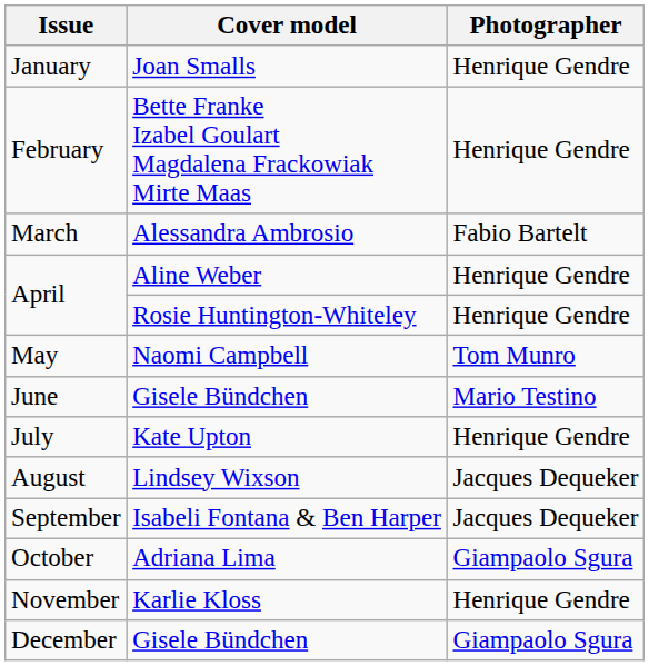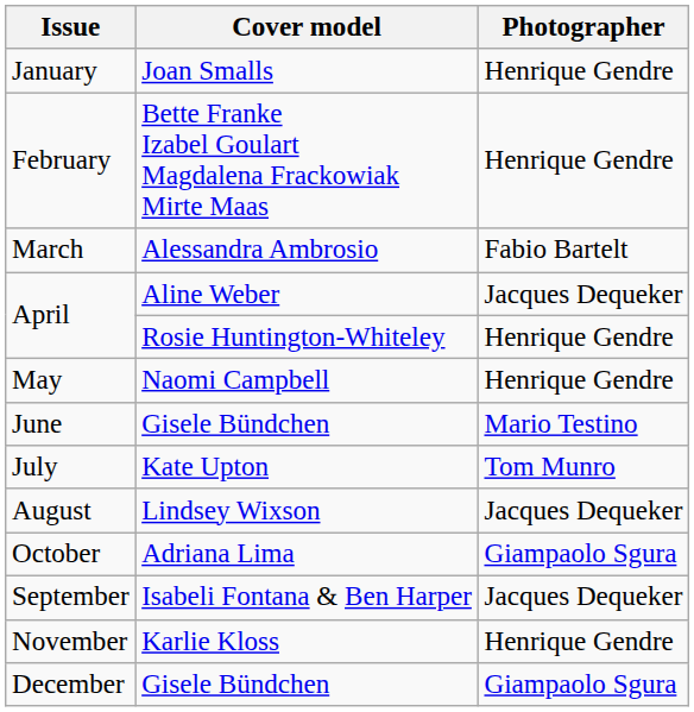 <table class="wikitable">
 <tr>
 <th>Issue</th>
 <th>Cover model</th>
 <th>Photographer</th>
 </tr>
 <tr>
 <td>January</td>
 <td><a href='#'>Joan Smalls</a></td>
 <td>Henrique Gendre</td>
 </tr>
 <tr>
 <td>February</td>
 <td><a href='#'>Bette Franke</a><br><a href='#'>Izabel Goulart</a><br><a href='#'>Magdalena Frackowiak</a><br><a href='#'>Mirte Maas</a></td>
 <td>Henrique Gendre</td>
 </tr>
 <tr>
 <td>March</td>
 <td><a href='#'>Alessandra Ambrosio</a></td>
 <td>Fabio Bartelt</td>
 </tr>
 <tr>
 <td rowspan=2>April</td>
 <td><a href='#'>Aline Weber</a></td>
-<td>Henrique Gendre</td>
+<td>Jacques Dequeker</td>
 </tr>
 <tr>
 <td><a href='#'>Rosie Huntington-Whiteley</a></td>
 <td>Henrique Gendre</td>
 </tr>
 <tr>
 <td>May</td>
 <td><a href='#'>Naomi Campbell</a></td>
-<td><a href='#'>Tom Munro</a></td>
+<td>Henrique Gendre</td>
 </tr>
 <tr>
 <td>June</td>
 <td><a href='#'>Gisele Bündchen</a></td>
 <td><a href='#'>Mario Testino</a></td>
 </tr>
 <tr>
 <td>July</td>
 <td><a href='#'>Kate Upton</a></td>
-<td>Henrique Gendre</td>
+<td><a href='#'>Tom Munro</a></td>
 </tr>
 <tr>
 <td>August</td>
 <td><a href='#'>Lindsey Wixson</a></td>
 <td>Jacques Dequeker</td>
 </tr>
 <tr>
+<td>October</td>
+<td><a href='#'>Adriana Lima</a></td>
+<td><a href='#'>Giampaolo Sgura</a></td>
+</tr>
+<tr>
 <td>September</td>
 <td><a href='#'>Isabeli Fontana</a> & <a href='#'>Ben Harper</a></td>
 <td>Jacques Dequeker</td>
-</tr>
-<tr>
-<td>October</td>
-<td><a href='#'>Adriana Lima</a></td>
-<td><a href='#'>Giampaolo Sgura</a></td>
 </tr>
 <tr>
 <td>November</td>
 <td><a href='#'>Karlie Kloss</a></td>
 <td>Henrique Gendre</td>
 </tr>
 <tr>
 <td>December</td>
 <td><a href='#'>Gisele Bündchen</a></td>
 <td><a href='#'>Giampaolo Sgura</a></td>
 </tr>
 </table>
